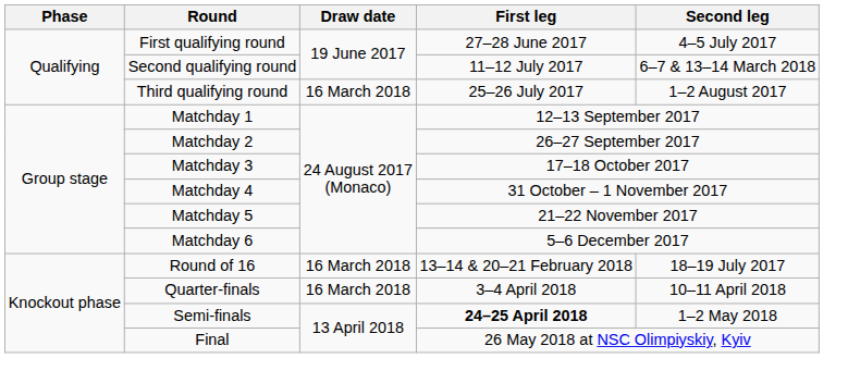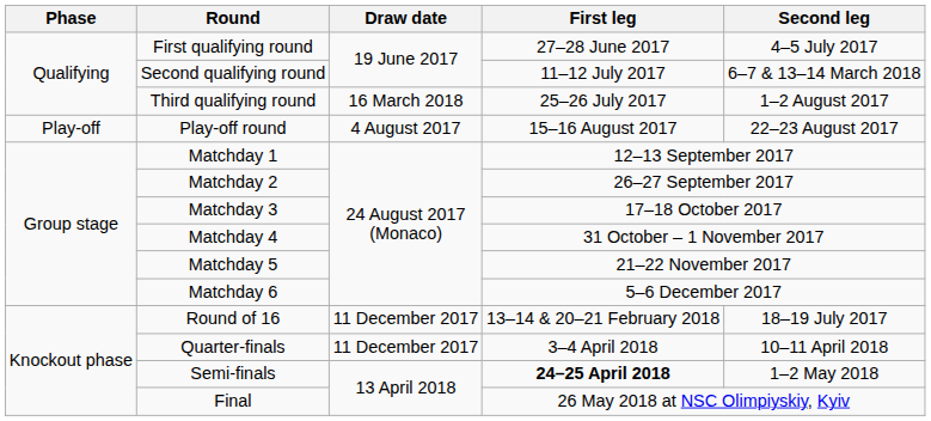 <table class="wikitable" style="text-align:center">
 <tr>
 <th>Phase</th>
 <th>Round</th>
 <th>Draw date</th>
 <th>First leg</th>
 <th>Second leg</th>
 </tr>
 <tr>
 <td rowspan=3>Qualifying</td>
 <td>First qualifying round</td>
 <td rowspan=2>19 June 2017</td>
 <td>27–28 June 2017</td>
 <td>4–5 July 2017</td>
 </tr>
 <tr>
 <td>Second qualifying round</td>
 <td>11–12 July 2017</td>
 <td>6–7 & 13–14 March 2018</td>
 </tr>
 <tr>
 <td>Third qualifying round</td>
 <td>16 March 2018</td>
 <td>25–26 July 2017</td>
 <td>1–2 August 2017</td>
+</tr>
+<tr>
+<td>Play-off</td>
+<td>Play-off round</td>
+<td>4 August 2017</td>
+<td>15–16 August 2017</td>
+<td>22–23 August 2017</td>
 </tr>
 <tr>
 <td rowspan=6>Group stage</td>
 <td>Matchday 1</td>
 <td rowspan=6>24 August 2017<br>(Monaco)</td>
 <td colspan=2>12–13 September 2017</td>
 </tr>
 <tr>
 <td>Matchday 2</td>
 <td colspan=2>26–27 September 2017</td>
 </tr>
 <tr>
 <td>Matchday 3</td>
 <td colspan=2>17–18 October 2017</td>
 </tr>
 <tr>
 <td>Matchday 4</td>
 <td colspan=2>31 October – 1 November 2017</td>
 </tr>
 <tr>
 <td>Matchday 5</td>
 <td colspan=2>21–22 November 2017</td>
 </tr>
 <tr>
 <td>Matchday 6</td>
 <td colspan=2>5–6 December 2017</td>
 </tr>
 <tr>
 <td rowspan=4>Knockout phase</td>
 <td>Round of 16</td>
-<td>16 March 2018</td>
+<td>11 December 2017</td>
 <td>13–14 & 20–21 February 2018</td>
 <td>18–19 July 2017</td>
 </tr>
 <tr>
 <td>Quarter-finals</td>
-<td>16 March 2018</td>
+<td>11 December 2017</td>
 <td>3–4 April 2018</td>
 <td>10–11 April 2018</td>
 </tr>
 <tr>
 <td>Semi-finals</td>
 <td rowspan=2>13 April 2018</td>
 <td><strong>24–25 April 2018</strong></td>
 <td>1–2 May 2018</td>
 </tr>
 <tr>
 <td>Final</td>
 <td colspan=2>26 May 2018 at <a href='#'>NSC Olimpiyskiy</a>, <a href='#'>Kyiv</a></td>
 </tr>
 </table>
